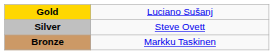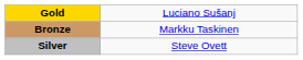 <table class="wikitable" style="text-align:center; " width="35%">
 <tr>
 <td bgcolor="gold"><strong>Gold</strong></td>
 <td><a href='#'>Luciano Sušanj</a><br>  <small><em></em></small></td>
 </tr>
 <tr>
+<td bgcolor="CC9966"><strong>Bronze</strong></td>
+<td><a href='#'>Markku Taskinen</a><br>  <small><em></em></small></td>
+</tr>
+<tr>
 <td bgcolor="silver"><strong>Silver</strong></td>
 <td><a href='#'>Steve Ovett</a><br>  <small><em></em></small></td>
 </tr>
-<tr>
-<td bgcolor="CC9966"><strong>Bronze</strong></td>
-<td><a href='#'>Markku Taskinen</a><br>  <small><em></em></small></td>
-</tr>
 </table>
